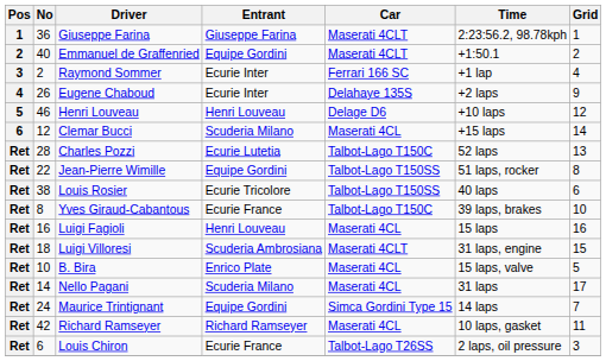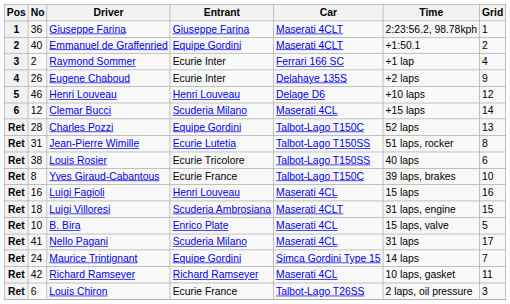 <table class="wikitable sortable" style="font-size: 90%;">
 <tr>
 <th>Pos</th>
 <th>No</th>
 <th>Driver</th>
 <th>Entrant</th>
 <th>Car</th>
 <th>Time</th>
 <th>Grid</th>
 </tr>
 <tr>
 <th>1</th>
 <td>36</td>
 <td> <a href='#'>Giuseppe Farina</a></td>
 <td><a href='#'>Giuseppe Farina</a></td>
 <td><a href='#'>Maserati 4CLT</a></td>
 <td>2:23:56.2, 98.78kph</td>
 <td>1</td>
 </tr>
 <tr>
 <th>2</th>
 <td>40</td>
 <td> <a href='#'>Emmanuel de Graffenried</a></td>
 <td><a href='#'>Equipe Gordini</a></td>
 <td><a href='#'>Maserati 4CLT</a></td>
 <td>+1:50.1</td>
 <td>2</td>
 </tr>
 <tr>
 <th>3</th>
 <td>2</td>
 <td> <a href='#'>Raymond Sommer</a></td>
 <td>Ecurie Inter</td>
 <td><a href='#'>Ferrari 166 SC</a></td>
 <td>+1 lap</td>
 <td>4</td>
 </tr>
 <tr>
 <th>4</th>
 <td>26</td>
 <td> <a href='#'>Eugene Chaboud</a></td>
 <td>Ecurie Inter</td>
 <td><a href='#'>Delahaye 135S</a></td>
 <td>+2 laps</td>
 <td>9</td>
 </tr>
 <tr>
 <th>5</th>
 <td>46</td>
 <td> <a href='#'>Henri Louveau</a></td>
 <td><a href='#'>Henri Louveau</a></td>
 <td><a href='#'>Delage D6</a></td>
 <td>+10 laps</td>
 <td>12</td>
 </tr>
 <tr>
 <th>6</th>
 <td>12</td>
 <td> <a href='#'>Clemar Bucci</a></td>
 <td><a href='#'>Scuderia Milano</a></td>
 <td><a href='#'>Maserati 4CL</a></td>
 <td>+15 laps</td>
 <td>14</td>
 </tr>
 <tr>
 <th>Ret</th>
 <td>28</td>
 <td> <a href='#'>Charles Pozzi</a></td>
-<td><a href='#'>Ecurie Lutetia</a></td>
+<td><a href='#'>Equipe Gordini</a></td>
 <td><a href='#'>Talbot-Lago T150C</a></td>
 <td>52 laps</td>
 <td>13</td>
 </tr>
 <tr>
 <th>Ret</th>
-<td>22</td>
+<td>31</td>
 <td> <a href='#'>Jean-Pierre Wimille</a></td>
-<td><a href='#'>Equipe Gordini</a></td>
+<td><a href='#'>Ecurie Lutetia</a></td>
 <td><a href='#'>Talbot-Lago T150SS</a></td>
 <td>51 laps, rocker</td>
 <td>8</td>
 </tr>
 <tr>
 <th>Ret</th>
 <td>38</td>
 <td> <a href='#'>Louis Rosier</a></td>
 <td>Ecurie Tricolore</td>
 <td><a href='#'>Talbot-Lago T150SS</a></td>
 <td>40 laps</td>
 <td>6</td>
 </tr>
 <tr>
 <th>Ret</th>
 <td>8</td>
 <td> <a href='#'>Yves Giraud-Cabantous</a></td>
 <td>Ecurie France</td>
 <td><a href='#'>Talbot-Lago T150C</a></td>
 <td>39 laps, brakes</td>
 <td>10</td>
 </tr>
 <tr>
 <th>Ret</th>
 <td>16</td>
 <td> <a href='#'>Luigi Fagioli</a></td>
 <td><a href='#'>Henri Louveau</a></td>
 <td><a href='#'>Maserati 4CL</a></td>
 <td>15 laps</td>
 <td>16</td>
 </tr>
 <tr>
 <th>Ret</th>
 <td>18</td>
 <td> <a href='#'>Luigi Villoresi</a></td>
 <td><a href='#'>Scuderia Ambrosiana</a></td>
 <td><a href='#'>Maserati 4CLT</a></td>
 <td>31 laps, engine</td>
 <td>15</td>
 </tr>
 <tr>
 <th>Ret</th>
 <td>10</td>
 <td> <a href='#'>B. Bira</a></td>
 <td><a href='#'>Enrico Plate</a></td>
 <td><a href='#'>Maserati 4CL</a></td>
 <td>15 laps, valve</td>
 <td>5</td>
 </tr>
 <tr>
 <th>Ret</th>
-<td>14</td>
+<td>41</td>
 <td> <a href='#'>Nello Pagani</a></td>
 <td><a href='#'>Scuderia Milano</a></td>
 <td><a href='#'>Maserati 4CL</a></td>
 <td>31 laps</td>
 <td>17</td>
 </tr>
 <tr>
 <th>Ret</th>
 <td>24</td>
 <td> <a href='#'>Maurice Trintignant</a></td>
 <td><a href='#'>Equipe Gordini</a></td>
 <td><a href='#'>Simca Gordini Type 15</a></td>
 <td>14 laps</td>
 <td>7</td>
 </tr>
 <tr>
 <th>Ret</th>
 <td>42</td>
 <td> <a href='#'>Richard Ramseyer</a></td>
 <td><a href='#'>Richard Ramseyer</a></td>
 <td><a href='#'>Maserati 4CL</a></td>
 <td>10 laps, gasket</td>
 <td>11</td>
 </tr>
 <tr>
 <th>Ret</th>
 <td>6</td>
 <td> <a href='#'>Louis Chiron</a></td>
 <td>Ecurie France</td>
 <td><a href='#'>Talbot-Lago T26SS</a></td>
 <td>2 laps, oil pressure</td>
 <td>3</td>
 </tr>
 <tr>
 </tr>
 </table>
